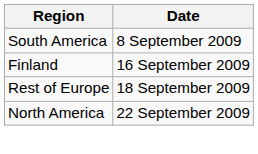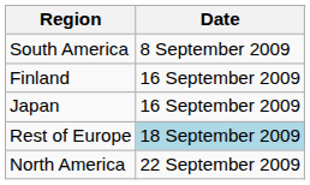 <table class="wikitable">
 <tr>
 <th>Region</th>
 <th>Date</th>
 </tr>
 <tr>
 <td>South America</td>
 <td>8 September 2009</td>
 </tr>
 <tr>
 <td>Finland</td>
 <td>16 September 2009</td>
 </tr>
 <tr>
+<td>Japan</td>
+<td>16 September 2009</td>
+</tr>
+<tr>
 <td>Rest of Europe</td>
-<td>18 September 2009</td>
+<td style="background: lightblue;">18 September 2009</td>
 </tr>
 <tr>
 <td>North America</td>
 <td>22 September 2009</td>
 </tr>
 </table>
